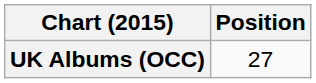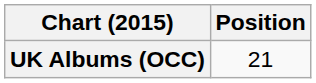 <table class="wikitable sortable plainrowheaders" style="text-align:center">
 <tr>
 <th scope="col">Chart (2015)</th>
 <th scope="col">Position</th>
 </tr>
 <tr>
 <th scope="row">UK Albums (OCC)</th>
-<td>27</td>
+<td>21</td>
 </tr>
 </table>
